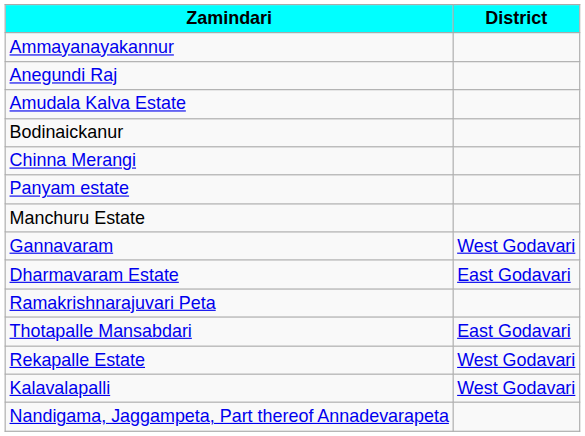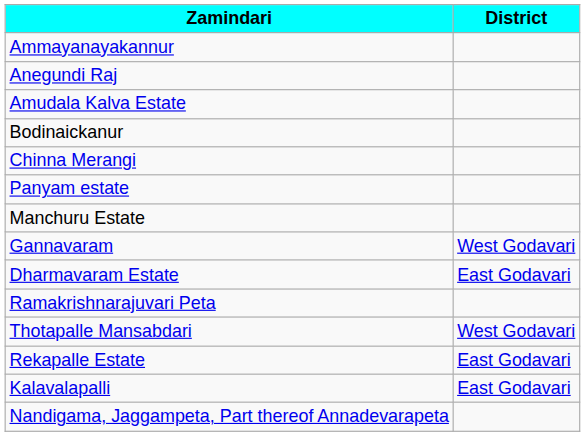 <table class="wikitable sortable" style="margin:1em auto;">
 <tr>
 <th style="background-color:aqua">Zamindari</th>
 <th style="background-color:aqua">District</th>
 </tr>
 <tr>
 <td><a href='#'>Ammayanayakannur</a></td>
 <td></td>
 </tr>
 <tr>
 <td><a href='#'>Anegundi Raj</a></td>
 <td></td>
 </tr>
 <tr>
 <td><a href='#'>Amudala Kalva Estate</a></td>
 <td></td>
 </tr>
 <tr>
 <td>Bodinaickanur</td>
 <td></td>
 </tr>
 <tr>
 <td><a href='#'>Chinna Merangi</a></td>
 <td></td>
 </tr>
 <tr>
 <td><a href='#'>Panyam estate</a></td>
 <td></td>
 </tr>
 <tr>
 <td>Manchuru Estate</td>
 <td></td>
 </tr>
 <tr>
 <td><a href='#'>Gannavaram</a></td>
 <td><a href='#'>West Godavari</a></td>
 </tr>
 <tr>
 <td><a href='#'>Dharmavaram Estate</a></td>
 <td><a href='#'>East Godavari</a></td>
 </tr>
 <tr>
 <td><a href='#'>Ramakrishnarajuvari Peta</a></td>
 <td></td>
 </tr>
 <tr>
 <td><a href='#'>Thotapalle Mansabdari</a></td>
+<td><a href='#'>West Godavari</a></td>
+</tr>
+<tr>
+<td><a href='#'>Rekapalle Estate</a></td>
 <td><a href='#'>East Godavari</a></td>
 </tr>
 <tr>
-<td><a href='#'>Rekapalle Estate</a></td>
-<td><a href='#'>West Godavari</a></td>
-</tr>
-<tr>
 <td><a href='#'>Kalavalapalli</a></td>
-<td><a href='#'>West Godavari</a></td>
+<td><a href='#'>East Godavari</a></td>
 </tr>
 <tr>
 <td><a href='#'>Nandigama, Jaggampeta, Part thereof Annadevarapeta</a></td>
 </tr>
 </table>
